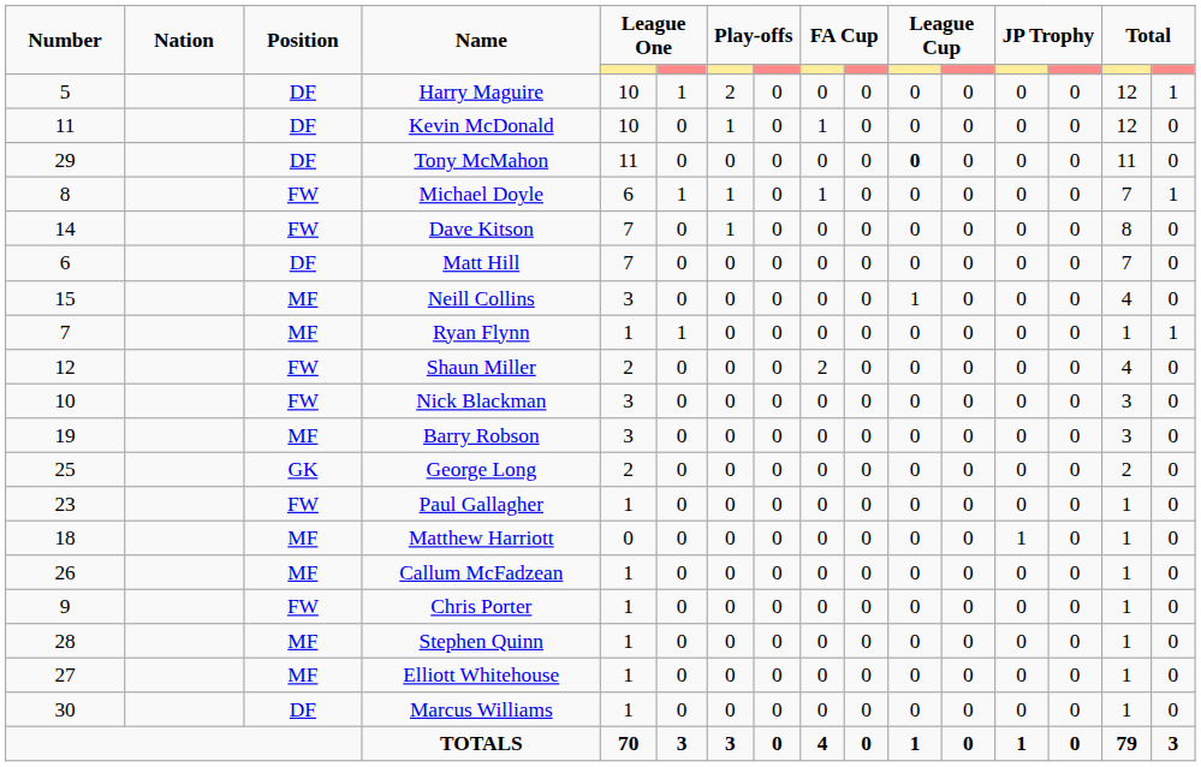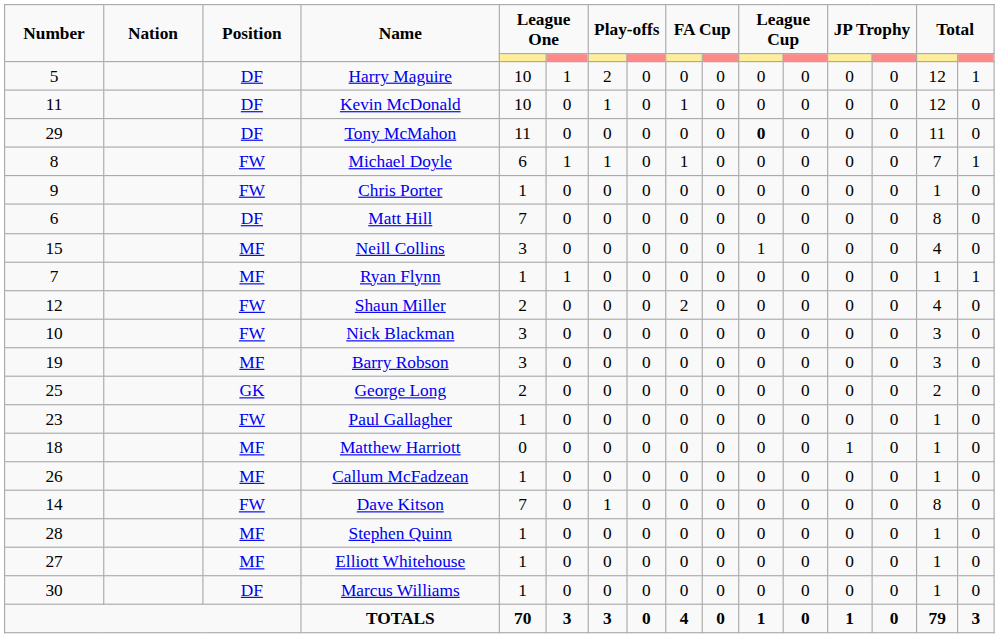 <table class="wikitable" style="font-size: 95%; text-align: center;">
 <tr>
 <td rowspan="2" width="10%" align="center"><strong>Number</strong></td>
 <td rowspan="2" width="10%" align="center"><strong>Nation</strong></td>
 <td rowspan="2" width="10%" align="center"><strong>Position</strong></td>
 <td rowspan="2" width="20%" align="center"><strong>Name</strong></td>
 <td colspan="2" align="center"><strong>League One</strong></td>
 <td colspan="2" align="center"><strong>Play-offs</strong></td>
 <td colspan="2" align="center"><strong>FA Cup</strong></td>
 <td colspan="2" align="center"><strong>League Cup</strong></td>
 <td colspan="2" align="center"><strong>JP Trophy</strong></td>
 <td colspan="2" align="center"><strong>Total</strong></td>
 </tr>
 <tr>
 <th width=60 style="background: #FFEE99"></th>
 <th width=60 style="background: #FF8888"></th>
 <th width=60 style="background: #FFEE99"></th>
 <th width=60 style="background: #FF8888"></th>
 <th width=60 style="background: #FFEE99"></th>
 <th width=60 style="background: #FF8888"></th>
 <th width=60 style="background: #FFEE99"></th>
 <th width=60 style="background: #FF8888"></th>
 <th width=60 style="background: #FFEE99"></th>
 <th width=60 style="background: #FF8888"></th>
 <th width=60 style="background: #FFEE99"></th>
 <th width=60 style="background: #FF8888"></th>
 </tr>
 <tr>
 <td>5</td>
 <td></td>
 <td><a href='#'>DF</a></td>
 <td><a href='#'>Harry Maguire</a></td>
 <td>10</td>
 <td>1</td>
 <td>2</td>
 <td>0</td>
 <td>0</td>
 <td>0</td>
 <td>0</td>
 <td>0</td>
 <td>0</td>
 <td>0</td>
 <td>12</td>
 <td>1</td>
 </tr>
 <tr>
 <td>11</td>
 <td></td>
 <td><a href='#'>DF</a></td>
 <td><a href='#'>Kevin McDonald</a></td>
 <td>10</td>
 <td>0</td>
 <td>1</td>
 <td>0</td>
 <td>1</td>
 <td>0</td>
 <td>0</td>
 <td>0</td>
 <td>0</td>
 <td>0</td>
 <td>12</td>
 <td>0</td>
 </tr>
 <tr>
 <td>29</td>
 <td></td>
 <td><a href='#'>DF</a></td>
 <td><a href='#'>Tony McMahon</a></td>
 <td>11</td>
 <td>0</td>
 <td>0</td>
 <td>0</td>
 <td>0</td>
 <td>0</td>
 <td><strong>0</strong></td>
 <td>0</td>
 <td>0</td>
 <td>0</td>
 <td>11</td>
 <td>0</td>
 </tr>
 <tr>
 <td>8</td>
 <td></td>
 <td><a href='#'>FW</a></td>
 <td><a href='#'>Michael Doyle</a></td>
 <td>6</td>
 <td>1</td>
 <td>1</td>
 <td>0</td>
 <td>1</td>
 <td>0</td>
 <td>0</td>
 <td>0</td>
 <td>0</td>
 <td>0</td>
 <td>7</td>
 <td>1</td>
 </tr>
 <tr>
-<td>14</td>
+<td>9</td>
 <td></td>
 <td><a href='#'>FW</a></td>
-<td><a href='#'>Dave Kitson</a></td>
-<td>7</td>
-<td>0</td>
+<td><a href='#'>Chris Porter</a></td>
 <td>1</td>
 <td>0</td>
 <td>0</td>
 <td>0</td>
 <td>0</td>
 <td>0</td>
 <td>0</td>
 <td>0</td>
-<td>8</td>
+<td>0</td>
+<td>0</td>
+<td>1</td>
 <td>0</td>
 </tr>
 <tr>
 <td>6</td>
 <td></td>
 <td><a href='#'>DF</a></td>
 <td><a href='#'>Matt Hill</a></td>
 <td>7</td>
 <td>0</td>
 <td>0</td>
 <td>0</td>
 <td>0</td>
 <td>0</td>
 <td>0</td>
 <td>0</td>
 <td>0</td>
 <td>0</td>
-<td>7</td>
+<td>8</td>
 <td>0</td>
 </tr>
 <tr>
 <td>15</td>
 <td></td>
 <td><a href='#'>MF</a></td>
 <td><a href='#'>Neill Collins</a></td>
 <td>3</td>
 <td>0</td>
 <td>0</td>
 <td>0</td>
 <td>0</td>
 <td>0</td>
 <td>1</td>
 <td>0</td>
 <td>0</td>
 <td>0</td>
 <td>4</td>
 <td>0</td>
 </tr>
 <tr>
 <td>7</td>
 <td></td>
 <td><a href='#'>MF</a></td>
 <td><a href='#'>Ryan Flynn</a></td>
 <td>1</td>
 <td>1</td>
 <td>0</td>
 <td>0</td>
 <td>0</td>
 <td>0</td>
 <td>0</td>
 <td>0</td>
 <td>0</td>
 <td>0</td>
 <td>1</td>
 <td>1</td>
 </tr>
 <tr>
 <td>12</td>
 <td></td>
 <td><a href='#'>FW</a></td>
 <td><a href='#'>Shaun Miller</a></td>
 <td>2</td>
 <td>0</td>
 <td>0</td>
 <td>0</td>
 <td>2</td>
 <td>0</td>
 <td>0</td>
 <td>0</td>
 <td>0</td>
 <td>0</td>
 <td>4</td>
 <td>0</td>
 </tr>
 <tr>
 <td>10</td>
 <td></td>
 <td><a href='#'>FW</a></td>
 <td><a href='#'>Nick Blackman</a></td>
 <td>3</td>
 <td>0</td>
 <td>0</td>
 <td>0</td>
 <td>0</td>
 <td>0</td>
 <td>0</td>
 <td>0</td>
 <td>0</td>
 <td>0</td>
 <td>3</td>
 <td>0</td>
 </tr>
 <tr>
 <td>19</td>
 <td></td>
 <td><a href='#'>MF</a></td>
 <td><a href='#'>Barry Robson</a></td>
 <td>3</td>
 <td>0</td>
 <td>0</td>
 <td>0</td>
 <td>0</td>
 <td>0</td>
 <td>0</td>
 <td>0</td>
 <td>0</td>
 <td>0</td>
 <td>3</td>
 <td>0</td>
 </tr>
 <tr>
 <td>25</td>
 <td></td>
 <td><a href='#'>GK</a></td>
 <td><a href='#'>George Long</a></td>
 <td>2</td>
 <td>0</td>
 <td>0</td>
 <td>0</td>
 <td>0</td>
 <td>0</td>
 <td>0</td>
 <td>0</td>
 <td>0</td>
 <td>0</td>
 <td>2</td>
 <td>0</td>
 </tr>
 <tr>
 <td>23</td>
 <td></td>
 <td><a href='#'>FW</a></td>
 <td><a href='#'>Paul Gallagher</a></td>
 <td>1</td>
 <td>0</td>
 <td>0</td>
 <td>0</td>
 <td>0</td>
 <td>0</td>
 <td>0</td>
 <td>0</td>
 <td>0</td>
 <td>0</td>
 <td>1</td>
 <td>0</td>
 </tr>
 <tr>
 <td>18</td>
 <td></td>
 <td><a href='#'>MF</a></td>
 <td><a href='#'>Matthew Harriott</a></td>
 <td>0</td>
 <td>0</td>
 <td>0</td>
 <td>0</td>
 <td>0</td>
 <td>0</td>
 <td>0</td>
 <td>0</td>
 <td>1</td>
 <td>0</td>
 <td>1</td>
 <td>0</td>
 </tr>
 <tr>
 <td>26</td>
 <td></td>
 <td><a href='#'>MF</a></td>
 <td><a href='#'>Callum McFadzean</a></td>
 <td>1</td>
 <td>0</td>
 <td>0</td>
 <td>0</td>
 <td>0</td>
 <td>0</td>
 <td>0</td>
 <td>0</td>
 <td>0</td>
 <td>0</td>
 <td>1</td>
 <td>0</td>
 </tr>
 <tr>
-<td>9</td>
+<td>14</td>
 <td></td>
 <td><a href='#'>FW</a></td>
-<td><a href='#'>Chris Porter</a></td>
+<td><a href='#'>Dave Kitson</a></td>
+<td>7</td>
+<td>0</td>
 <td>1</td>
 <td>0</td>
 <td>0</td>
 <td>0</td>
 <td>0</td>
 <td>0</td>
 <td>0</td>
 <td>0</td>
-<td>0</td>
-<td>0</td>
-<td>1</td>
+<td>8</td>
 <td>0</td>
 </tr>
 <tr>
 <td>28</td>
 <td></td>
 <td><a href='#'>MF</a></td>
 <td><a href='#'>Stephen Quinn</a></td>
 <td>1</td>
 <td>0</td>
 <td>0</td>
 <td>0</td>
 <td>0</td>
 <td>0</td>
 <td>0</td>
 <td>0</td>
 <td>0</td>
 <td>0</td>
 <td>1</td>
 <td>0</td>
 </tr>
 <tr>
 <td>27</td>
 <td></td>
 <td><a href='#'>MF</a></td>
 <td><a href='#'>Elliott Whitehouse</a></td>
 <td>1</td>
 <td>0</td>
 <td>0</td>
 <td>0</td>
 <td>0</td>
 <td>0</td>
 <td>0</td>
 <td>0</td>
 <td>0</td>
 <td>0</td>
 <td>1</td>
 <td>0</td>
 </tr>
 <tr>
 <td>30</td>
 <td></td>
 <td><a href='#'>DF</a></td>
 <td><a href='#'>Marcus Williams</a></td>
 <td>1</td>
 <td>0</td>
 <td>0</td>
 <td>0</td>
 <td>0</td>
 <td>0</td>
 <td>0</td>
 <td>0</td>
 <td>0</td>
 <td>0</td>
 <td>1</td>
 <td>0</td>
 </tr>
 <tr>
 <td colspan="3"></td>
 <td><strong>TOTALS</strong></td>
 <td><strong>70</strong></td>
 <td><strong>3</strong></td>
 <td><strong>3</strong></td>
 <td><strong>0</strong></td>
 <td><strong>4</strong></td>
 <td><strong>0</strong></td>
 <td><strong>1</strong></td>
 <td><strong>0</strong></td>
 <td><strong>1</strong></td>
 <td><strong>0</strong></td>
 <td><strong>79</strong></td>
 <td><strong>3</strong></td>
 </tr>
 </table>
